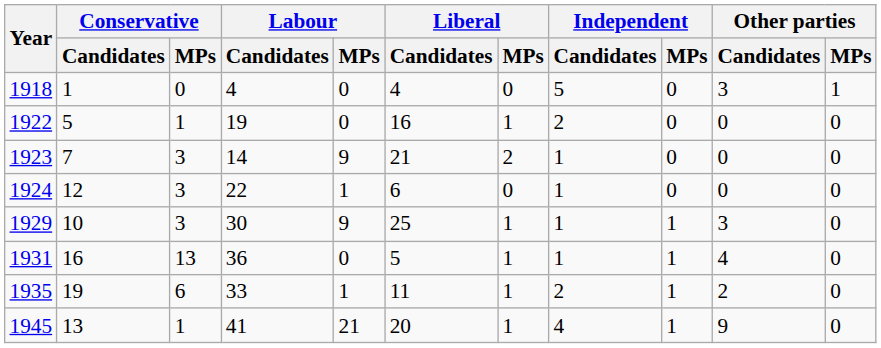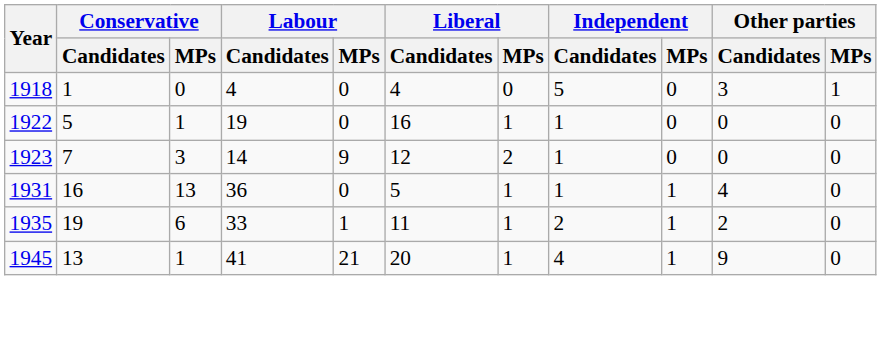 <table class="wikitable sortable">
 <tr>
 <th rowspan=2>Year</th>
 <th colspan=2><a href='#'>Conservative</a></th>
 <th colspan=2><a href='#'>Labour</a></th>
 <th colspan=2><a href='#'>Liberal</a></th>
 <th colspan=2><a href='#'>Independent</a></th>
 <th colspan=2>Other parties</th>
 </tr>
 <tr>
 <th>Candidates</th>
 <th>MPs</th>
 <th>Candidates</th>
 <th>MPs</th>
 <th>Candidates</th>
 <th>MPs</th>
 <th>Candidates</th>
 <th>MPs</th>
 <th>Candidates</th>
 <th>MPs</th>
 </tr>
 <tr>
 <td><a href='#'>1918</a></td>
 <td>1</td>
 <td>0</td>
 <td>4</td>
 <td>0</td>
 <td>4</td>
 <td>0</td>
 <td>5</td>
 <td>0</td>
 <td>3</td>
 <td>1</td>
 </tr>
 <tr>
 <td><a href='#'>1922</a></td>
 <td>5</td>
 <td>1</td>
 <td>19</td>
 <td>0</td>
 <td>16</td>
 <td>1</td>
-<td>2</td>
+<td>1</td>
 <td>0</td>
 <td>0</td>
 <td>0</td>
 </tr>
 <tr>
 <td><a href='#'>1923</a></td>
 <td>7</td>
 <td>3</td>
 <td>14</td>
 <td>9</td>
-<td>21</td>
+<td>12</td>
 <td>2</td>
 <td>1</td>
 <td>0</td>
 <td>0</td>
-<td>0</td>
-</tr>
-<tr>
-<td><a href='#'>1924</a></td>
-<td>12</td>
-<td>3</td>
-<td>22</td>
-<td>1</td>
-<td>6</td>
-<td>0</td>
-<td>1</td>
-<td>0</td>
-<td>0</td>
-<td>0</td>
-</tr>
-<tr>
-<td><a href='#'>1929</a></td>
-<td>10</td>
-<td>3</td>
-<td>30</td>
-<td>9</td>
-<td>25</td>
-<td>1</td>
-<td>1</td>
-<td>1</td>
-<td>3</td>
 <td>0</td>
 </tr>
 <tr>
 <td><a href='#'>1931</a></td>
 <td>16</td>
 <td>13</td>
 <td>36</td>
 <td>0</td>
 <td>5</td>
 <td>1</td>
 <td>1</td>
 <td>1</td>
 <td>4</td>
 <td>0</td>
 </tr>
 <tr>
 <td><a href='#'>1935</a></td>
 <td>19</td>
 <td>6</td>
 <td>33</td>
 <td>1</td>
 <td>11</td>
 <td>1</td>
 <td>2</td>
 <td>1</td>
 <td>2</td>
 <td>0</td>
 </tr>
 <tr>
 <td><a href='#'>1945</a></td>
 <td>13</td>
 <td>1</td>
 <td>41</td>
 <td>21</td>
 <td>20</td>
 <td>1</td>
 <td>4</td>
 <td>1</td>
 <td>9</td>
 <td>0</td>
 </tr>
 </table>
